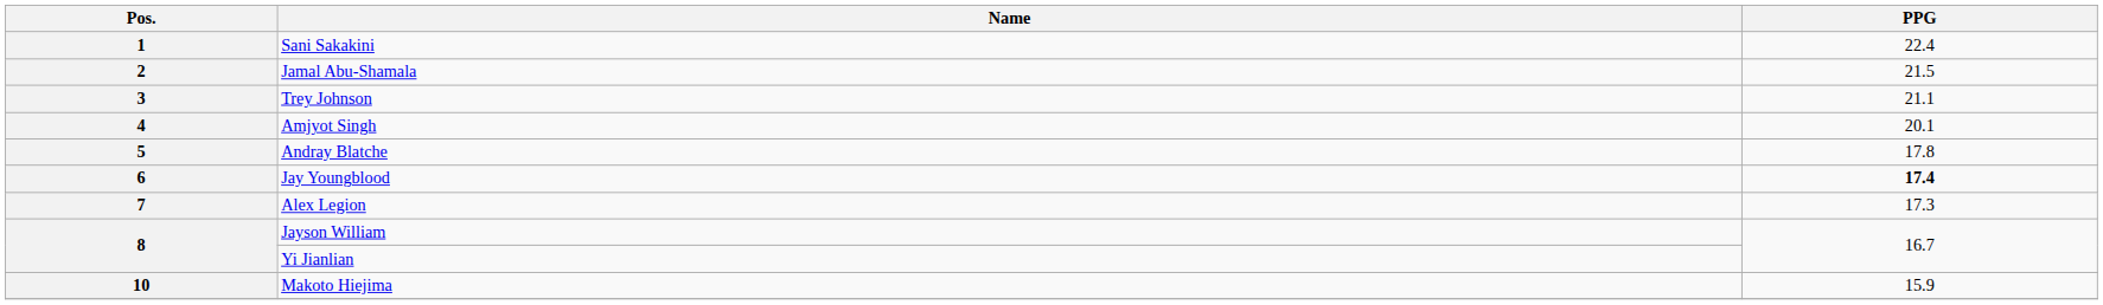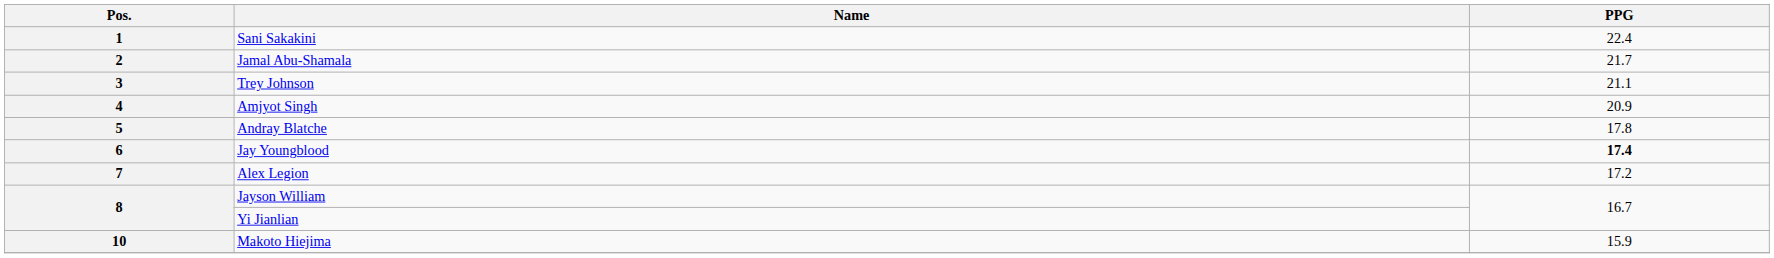 <table class=wikitable width=100% style="text-align:center;">
 <tr>
 <th width="13%">Pos.</th>
 <th width="70%">Name</th>
 <th width="17%">PPG</th>
 </tr>
 <tr>
 <th>1</th>
 <td align=left> <a href='#'>Sani Sakakini</a></td>
 <td>22.4</td>
 </tr>
 <tr>
 <th>2</th>
 <td align=left> <a href='#'>Jamal Abu-Shamala</a></td>
-<td>21.5</td>
+<td>21.7</td>
 </tr>
 <tr>
 <th>3</th>
 <td align=left> <a href='#'>Trey Johnson</a></td>
 <td>21.1</td>
 </tr>
 <tr>
 <th>4</th>
 <td align=left> <a href='#'>Amjyot Singh</a></td>
-<td>20.1</td>
+<td>20.9</td>
 </tr>
 <tr>
 <th>5</th>
 <td align=left> <a href='#'>Andray Blatche</a></td>
 <td>17.8</td>
 </tr>
 <tr>
 <th>6</th>
 <td align=left> <a href='#'>Jay Youngblood</a></td>
 <td><strong>17.4</strong></td>
 </tr>
 <tr>
 <th>7</th>
 <td align=left> <a href='#'>Alex Legion</a></td>
-<td>17.3</td>
+<td>17.2</td>
 </tr>
 <tr>
 <th rowspan=2>8</th>
 <td align=left> <a href='#'>Jayson William</a></td>
 <td rowspan=2>16.7</td>
 </tr>
 <tr>
 <td align=left> <a href='#'>Yi Jianlian</a></td>
 </tr>
 <tr>
 <th>10</th>
 <td align=left> <a href='#'>Makoto Hiejima</a></td>
 <td>15.9</td>
 </tr>
 <tr>
 </tr>
 </table>
